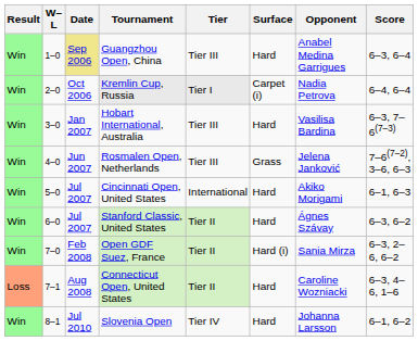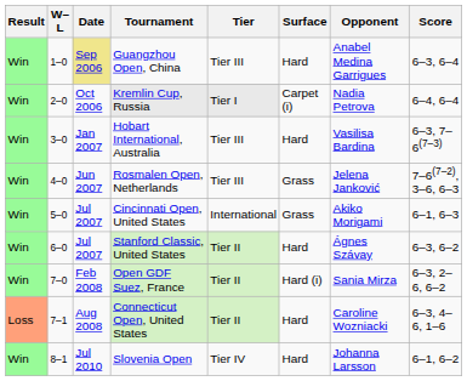 <table class="sortable wikitable">
 <tr>
 <th>Result</th>
 <th class="unsortable">W–L</th>
 <th>Date</th>
 <th>Tournament</th>
 <th>Tier</th>
 <th>Surface</th>
 <th>Opponent</th>
 <th class="unsortable">Score</th>
 </tr>
 <tr>
 <td style="background:#98fb98;">Win</td>
 <td><small>1–0</small></td>
 <td style="background: khaki;"><a href='#'>Sep 2006</a></td>
 <td><a href='#'>Guangzhou Open</a>, China</td>
 <td>Tier III</td>
 <td>Hard</td>
 <td> <a href='#'>Anabel Medina Garrigues</a></td>
 <td>6–3, 6–4</td>
 </tr>
 <tr x>
 <td style="background:#98fb98;">Win</td>
 <td><small>2–0</small></td>
 <td><a href='#'>Oct 2006</a></td>
 <td bgcolor="e9e9e9"><a href='#'>Kremlin Cup</a>, Russia</td>
 <td bgcolor="e9e9e9">Tier I</td>
 <td>Carpet (i)</td>
 <td> <a href='#'>Nadia Petrova</a></td>
 <td>6–4, 6–4</td>
 </tr>
 <tr>
 <td style="background:#98fb98;">Win</td>
 <td><small>3–0</small></td>
 <td><a href='#'>Jan 2007</a></td>
 <td><a href='#'>Hobart International</a>, Australia</td>
 <td>Tier III</td>
 <td>Hard</td>
 <td> <a href='#'>Vasilisa Bardina</a></td>
 <td>6–3, 7–6<sup>(7–3)</sup></td>
 </tr>
 <tr>
 <td style="background:#98fb98;">Win</td>
 <td><small>4–0</small></td>
 <td><a href='#'>Jun 2007</a></td>
 <td><a href='#'>Rosmalen Open</a>, Netherlands</td>
 <td>Tier III</td>
 <td>Grass</td>
 <td> <a href='#'>Jelena Janković</a></td>
 <td>7–6<sup>(7–2)</sup>, 3–6, 6–3</td>
 </tr>
 <tr>
 <td style="background:#98fb98;">Win</td>
 <td><small>5–0</small></td>
 <td><a href='#'>Jul 2007</a></td>
 <td><a href='#'>Cincinnati Open</a>, United States</td>
 <td>International</td>
-<td>Hard</td>
+<td>Grass</td>
 <td> <a href='#'>Akiko Morigami</a></td>
 <td>6–1, 6–3</td>
 </tr>
 <tr>
 <td style="background:#98fb98;">Win</td>
 <td><small>6–0</small></td>
 <td><a href='#'>Jul 2007</a></td>
 <td bgcolor=d4f1c5><a href='#'>Stanford Classic</a>, United States</td>
 <td bgcolor=d4f1c5>Tier II</td>
 <td>Hard</td>
 <td> <a href='#'>Ágnes Szávay</a></td>
 <td>6–3, 6–2</td>
 </tr>
 <tr>
 <td style="background:#98fb98;">Win</td>
 <td><small>7–0</small></td>
 <td><a href='#'>Feb 2008</a></td>
 <td bgcolor=d4f1c5><a href='#'>Open GDF Suez</a>, France</td>
 <td bgcolor=d4f1c5>Tier II</td>
 <td>Hard (i)</td>
 <td> <a href='#'>Sania Mirza</a></td>
 <td>6–3, 2–6, 6–2</td>
 </tr>
 <tr>
 <td style="background:#ffa07a;">Loss</td>
 <td><small>7–1</small></td>
 <td><a href='#'>Aug 2008</a></td>
 <td bgcolor=d4f1c5><a href='#'>Connecticut Open</a>, United States</td>
 <td bgcolor=d4f1c5>Tier II</td>
 <td>Hard</td>
 <td> <a href='#'>Caroline Wozniacki</a></td>
 <td>6–3, 4–6, 1–6</td>
 </tr>
 <tr>
 <td style="background:#98fb98;">Win</td>
 <td><small>8–1</small></td>
 <td><a href='#'>Jul 2010</a></td>
 <td><a href='#'>Slovenia Open</a></td>
 <td>Tier IV</td>
 <td>Hard</td>
 <td> <a href='#'>Johanna Larsson</a></td>
 <td>6–1, 6–2</td>
 </tr>
 </table>
